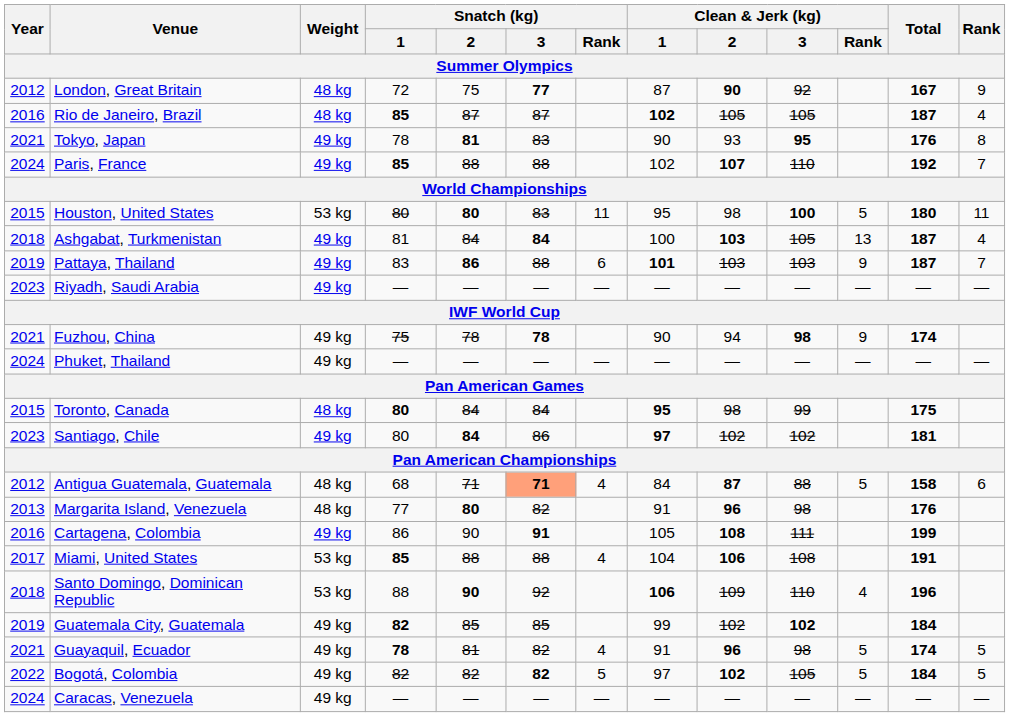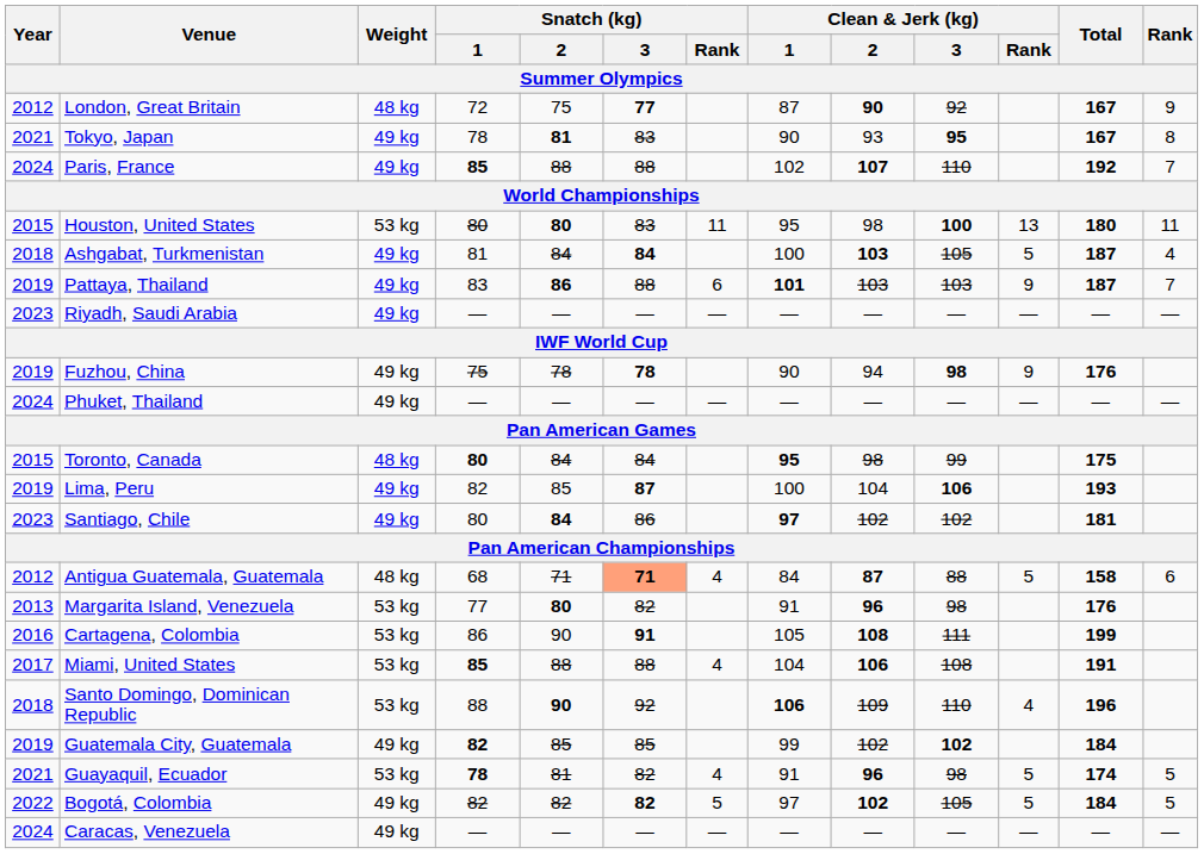 <table class = "wikitable" style="text-align:center;">
 <tr>
 <th rowspan=2 width=40>Year</th>
 <th rowspan=2 width=250>Venue</th>
 <th rowspan=2 width=60>Weight</th>
 <th colspan=4>Snatch (kg)</th>
 <th colspan=4>Clean & Jerk (kg)</th>
 <th rowspan=2 width=65>Total</th>
 <th rowspan=2 width=40>Rank</th>
 </tr>
 <tr>
 <th width=65>1</th>
 <th width=65>2</th>
 <th width=65>3</th>
 <th width=45>Rank</th>
 <th width=65>1</th>
 <th width=65>2</th>
 <th width=65>3</th>
 <th width=45>Rank</th>
 </tr>
 <tr>
 <th colspan=13><a href='#'>Summer Olympics</a></th>
 </tr>
 <tr>
 <td><a href='#'>2012</a></td>
 <td align=left> <a href='#'>London</a>, <a href='#'>Great Britain</a></td>
 <td><a href='#'>48 kg</a></td>
 <td>72</td>
 <td>75</td>
 <td><strong>77</strong></td>
 <td></td>
 <td>87</td>
 <td><strong>90</strong></td>
 <td><s>92</s></td>
 <td></td>
 <td><strong>167</strong></td>
 <td>9</td>
 </tr>
 <tr>
-<td><a href='#'>2016</a></td>
-<td align=left> <a href='#'>Rio de Janeiro</a>, <a href='#'>Brazil</a></td>
-<td><a href='#'>48 kg</a></td>
-<td><strong>85</strong></td>
-<td><s>87</s></td>
-<td><s>87</s></td>
-<td></td>
-<td><strong>102</strong></td>
-<td><s>105</s></td>
-<td><s>105</s></td>
-<td></td>
-<td><strong>187</strong></td>
-<td>4</td>
-</tr>
-<tr>
 <td><a href='#'>2021</a></td>
 <td align=left> <a href='#'>Tokyo</a>, <a href='#'>Japan</a></td>
 <td><a href='#'>49 kg</a></td>
 <td>78</td>
 <td><strong>81</strong></td>
 <td><s>83</s></td>
 <td></td>
 <td>90</td>
 <td>93</td>
 <td><strong>95</strong></td>
 <td></td>
-<td><strong>176</strong></td>
+<td><strong>167</strong></td>
 <td>8</td>
 </tr>
 <tr>
 <td><a href='#'>2024</a></td>
 <td align=left> <a href='#'>Paris</a>, <a href='#'>France</a></td>
 <td><a href='#'>49 kg</a></td>
 <td><strong>85</strong></td>
 <td><s>88</s></td>
 <td><s>88</s></td>
 <td></td>
 <td>102</td>
 <td><strong>107</strong></td>
 <td><s>110</s></td>
 <td></td>
 <td><strong>192</strong></td>
 <td>7</td>
 </tr>
 <tr>
 <th colspan=13><a href='#'>World Championships</a></th>
 </tr>
 <tr>
 <td><a href='#'>2015</a></td>
 <td align=left> <a href='#'>Houston</a>, <a href='#'>United States</a></td>
 <td>53 kg</td>
 <td><s>80</s></td>
 <td><strong>80</strong></td>
 <td><s>83</s></td>
 <td>11</td>
 <td>95</td>
 <td>98</td>
 <td><strong>100</strong></td>
-<td>5</td>
+<td>13</td>
 <td><strong>180</strong></td>
 <td>11</td>
 </tr>
 <tr>
 <td><a href='#'>2018</a></td>
 <td align=left> <a href='#'>Ashgabat</a>, <a href='#'>Turkmenistan</a></td>
 <td><a href='#'>49 kg</a></td>
 <td>81</td>
 <td><s>84</s></td>
 <td><strong>84</strong></td>
 <td></td>
 <td>100</td>
 <td><strong>103</strong></td>
 <td><s>105</s></td>
-<td>13</td>
+<td>5</td>
 <td><strong>187</strong></td>
 <td>4</td>
 </tr>
 <tr>
 <td><a href='#'>2019</a></td>
 <td align=left> <a href='#'>Pattaya</a>, <a href='#'>Thailand</a></td>
 <td><a href='#'>49 kg</a></td>
 <td>83</td>
 <td><strong>86</strong></td>
 <td><s>88</s></td>
 <td>6</td>
 <td><strong>101</strong></td>
 <td><s>103</s></td>
 <td><s>103</s></td>
 <td>9</td>
 <td><strong>187</strong></td>
 <td>7</td>
 </tr>
 <tr>
 <td><a href='#'>2023</a></td>
 <td align=left> <a href='#'>Riyadh</a>, <a href='#'>Saudi Arabia</a></td>
 <td><a href='#'>49 kg</a></td>
 <td>—</td>
 <td>—</td>
 <td>—</td>
 <td>—</td>
 <td>—</td>
 <td>—</td>
 <td>—</td>
 <td>—</td>
 <td>—</td>
 <td>—</td>
 </tr>
 <tr>
 <th colspan=13><a href='#'>IWF World Cup</a></th>
 </tr>
 <tr>
-<td><a href='#'>2021</a></td>
+<td><a href='#'>2019</a></td>
 <td align=left> <a href='#'>Fuzhou</a>, <a href='#'>China</a></td>
 <td>49 kg</td>
 <td><s>75</s></td>
 <td><s>78</s></td>
 <td><strong>78</strong></td>
 <td></td>
 <td>90</td>
 <td>94</td>
 <td><strong>98</strong></td>
 <td>9</td>
-<td><strong>174</strong></td>
+<td><strong>176</strong></td>
 <td></td>
 </tr>
 <tr>
 <td><a href='#'>2024</a></td>
 <td align=left> <a href='#'> Phuket</a>, <a href='#'>Thailand</a></td>
 <td>49 kg</td>
 <td>—</td>
 <td>—</td>
 <td>—</td>
 <td>—</td>
 <td>—</td>
 <td>—</td>
 <td>—</td>
 <td>—</td>
 <td>—</td>
 <td>—</td>
 </tr>
 <tr>
 <th colspan=13><a href='#'>Pan American Games</a></th>
 </tr>
 <tr>
 <td><a href='#'>2015</a></td>
 <td align=left> <a href='#'>Toronto</a>, <a href='#'>Canada</a></td>
 <td><a href='#'>48 kg</a></td>
 <td><strong>80</strong></td>
 <td><s>84</s></td>
 <td><s>84</s></td>
 <td></td>
 <td><strong>95</strong></td>
 <td><s>98</s></td>
 <td><s>99</s></td>
 <td></td>
 <td><strong>175</strong></td>
+<td></td>
+</tr>
+<tr>
+<td><a href='#'>2019</a></td>
+<td align=left> <a href='#'>Lima</a>, <a href='#'>Peru</a></td>
+<td><a href='#'>49 kg</a></td>
+<td>82</td>
+<td>85</td>
+<td><strong>87</strong></td>
+<td></td>
+<td>100</td>
+<td>104</td>
+<td><strong>106</strong></td>
+<td></td>
+<td><strong>193</strong></td>
 <td></td>
 </tr>
 <tr>
 <td><a href='#'>2023</a></td>
 <td align=left> <a href='#'>Santiago</a>, <a href='#'>Chile</a></td>
 <td><a href='#'>49 kg</a></td>
 <td>80</td>
 <td><strong>84</strong></td>
 <td><s>86</s></td>
 <td></td>
 <td><strong>97</strong></td>
 <td><s>102</s></td>
 <td><s>102</s></td>
 <td></td>
 <td><strong>181</strong></td>
 <td></td>
 </tr>
 <tr>
 <th colspan=13><a href='#'>Pan American Championships</a></th>
 </tr>
 <tr>
 <td><a href='#'>2012</a></td>
 <td align=left> <a href='#'>Antigua Guatemala</a>, <a href='#'>Guatemala</a></td>
 <td>48 kg</td>
 <td>68</td>
 <td><s>71</s></td>
 <td style="background: lightsalmon;"><strong>71</strong></td>
 <td>4</td>
 <td>84</td>
 <td><strong>87</strong></td>
 <td><s>88</s></td>
 <td>5</td>
 <td><strong>158</strong></td>
 <td>6</td>
 </tr>
 <tr>
 <td><a href='#'>2013</a></td>
 <td align=left> <a href='#'>Margarita Island</a>, <a href='#'>Venezuela</a></td>
-<td>48 kg</td>
+<td>53 kg</td>
 <td>77</td>
 <td><strong>80</strong></td>
 <td><s>82</s></td>
 <td></td>
 <td>91</td>
 <td><strong>96</strong></td>
 <td><s>98</s></td>
 <td></td>
 <td><strong>176</strong></td>
 <td></td>
 </tr>
 <tr>
 <td><a href='#'>2016</a></td>
 <td align=left> <a href='#'>Cartagena</a>, <a href='#'>Colombia</a></td>
-<td><a href='#'>49 kg</a></td>
+<td>53 kg</td>
 <td>86</td>
 <td>90</td>
 <td><strong>91</strong></td>
 <td></td>
 <td>105</td>
 <td><strong>108</strong></td>
 <td><s>111</s></td>
 <td></td>
 <td><strong>199</strong></td>
 <td></td>
 </tr>
 <tr>
 <td><a href='#'>2017</a></td>
 <td align=left> <a href='#'>Miami</a>, <a href='#'>United States</a></td>
 <td>53 kg</td>
 <td><strong>85</strong></td>
 <td><s>88</s></td>
 <td><s>88</s></td>
 <td>4</td>
 <td>104</td>
 <td><strong>106</strong></td>
 <td><s>108</s></td>
 <td></td>
 <td><strong>191</strong></td>
 <td></td>
 </tr>
 <tr>
 <td><a href='#'>2018</a></td>
 <td align=left> <a href='#'>Santo Domingo</a>, <a href='#'>Dominican Republic</a></td>
 <td>53 kg</td>
 <td>88</td>
 <td><strong>90</strong></td>
 <td><s>92</s></td>
 <td></td>
 <td><strong>106</strong></td>
 <td><s>109</s></td>
 <td><s>110</s></td>
 <td>4</td>
 <td><strong>196</strong></td>
 <td></td>
 </tr>
 <tr>
 <td><a href='#'>2019</a></td>
 <td align=left> <a href='#'>Guatemala City</a>, <a href='#'>Guatemala</a></td>
 <td>49 kg</td>
 <td><strong>82</strong></td>
 <td><s>85</s></td>
 <td><s>85</s></td>
 <td></td>
 <td>99</td>
 <td><s>102</s></td>
 <td><strong>102</strong></td>
 <td></td>
 <td><strong>184</strong></td>
 <td></td>
 </tr>
 <tr>
 <td><a href='#'>2021</a></td>
 <td align=left>  <a href='#'>Guayaquil</a>, <a href='#'>Ecuador</a></td>
-<td>49 kg</td>
+<td>53 kg</td>
 <td><strong>78</strong></td>
 <td><s>81</s></td>
 <td><s>82</s></td>
 <td>4</td>
 <td>91</td>
 <td><strong>96</strong></td>
 <td><s>98</s></td>
 <td>5</td>
 <td><strong>174</strong></td>
 <td>5</td>
 </tr>
 <tr>
 <td><a href='#'>2022</a></td>
 <td align=left>  <a href='#'>Bogotá</a>, <a href='#'>Colombia</a></td>
 <td>49 kg</td>
 <td><s>82</s></td>
 <td><s>82</s></td>
 <td><strong>82</strong></td>
 <td>5</td>
 <td>97</td>
 <td><strong>102</strong></td>
 <td><s>105</s></td>
 <td>5</td>
 <td><strong>184</strong></td>
 <td>5</td>
 </tr>
 <tr>
 <td><a href='#'>2024</a></td>
 <td align=left> <a href='#'>Caracas</a>, <a href='#'>Venezuela</a></td>
 <td>49 kg</td>
 <td>—</td>
 <td>—</td>
 <td>—</td>
 <td>—</td>
 <td>—</td>
 <td>—</td>
 <td>—</td>
 <td>—</td>
 <td>—</td>
 <td>—</td>
 </tr>
 </table>
